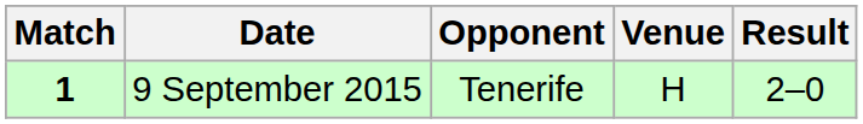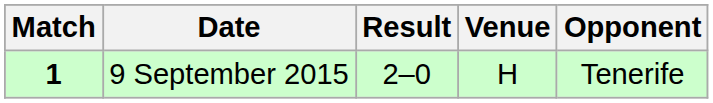 <table class="wikitable" style="font-size:100%; text-align:center">
 <tr>
 <th>Match</th>
 <th>Date</th>
+<th>Result</th>
+<th>Venue</th>
 <th>Opponent</th>
-<th>Venue</th>
-<th>Result</th>
 </tr>
 <tr bgcolor= CCFFCC>
 <td><strong>1</strong></td>
 <td>9 September 2015</td>
+<td>2–0</td>
+<td>H</td>
 <td>Tenerife</td>
-<td>H</td>
-<td>2–0</td>
 </tr>
 </table>
